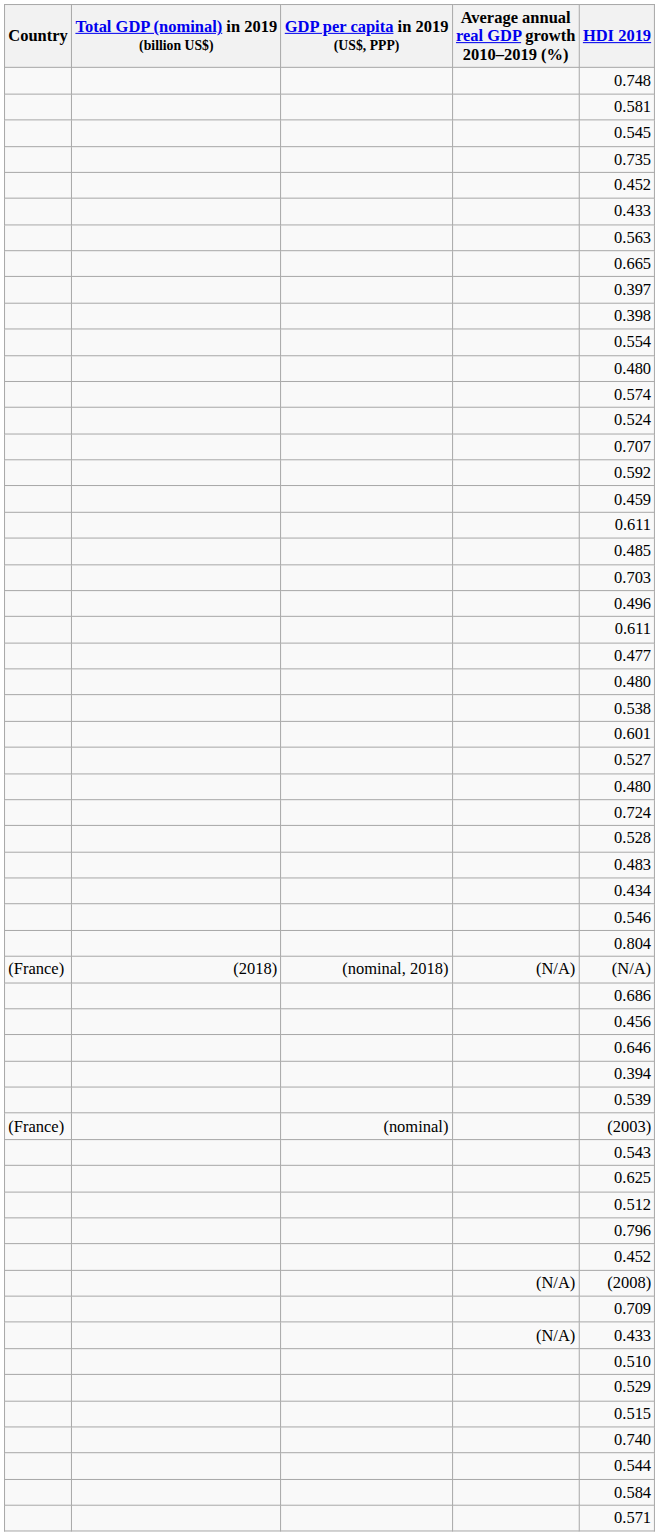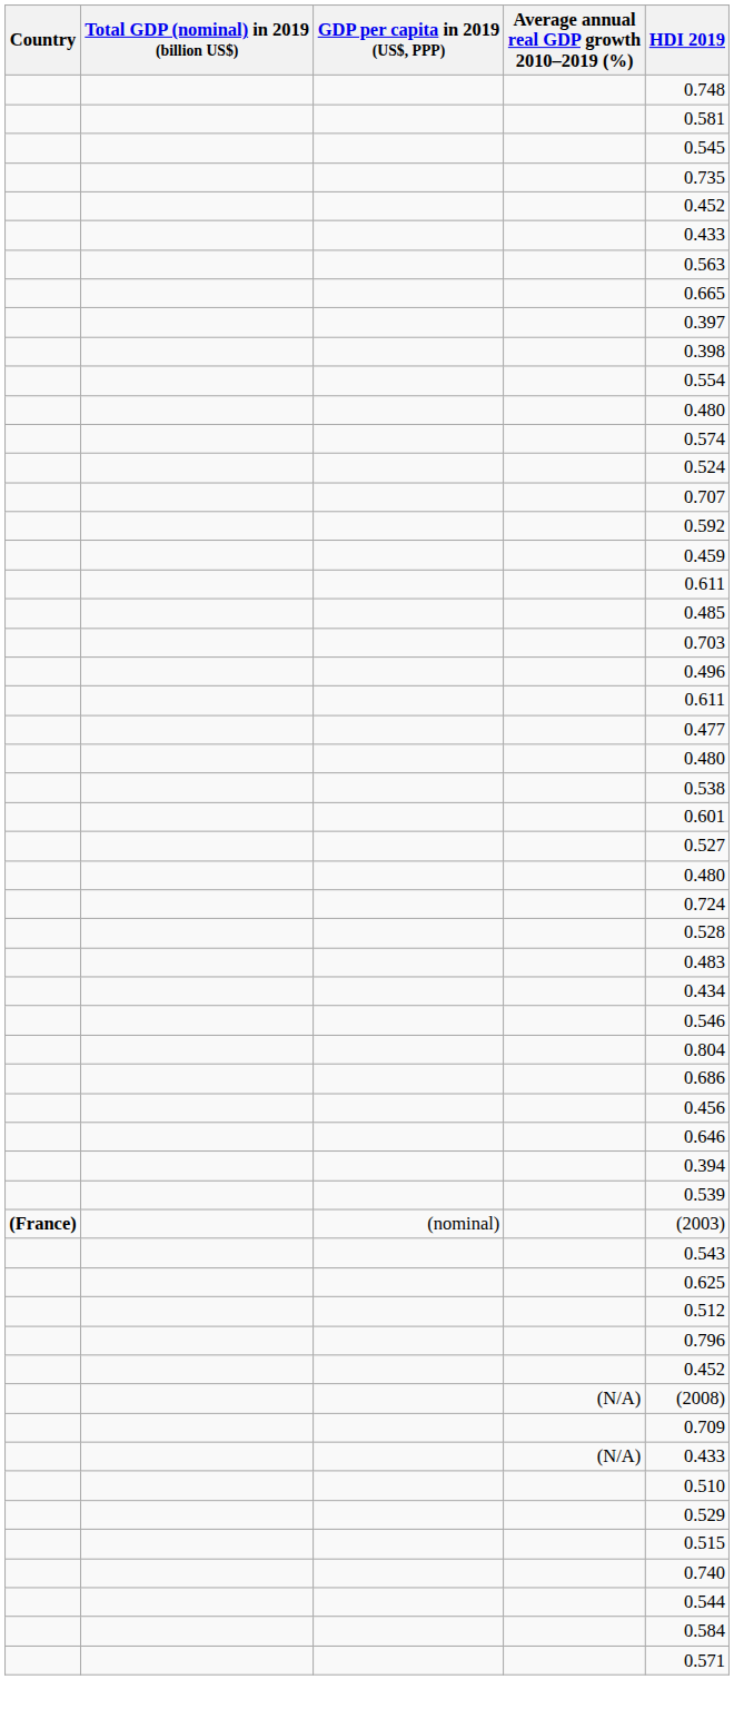 <table class="wikitable sortable static-row-numbers static-row-header-text" style="font-size:100%;text-align: right">
 <tr>
 <th>Country</th>
 <th><a href='#'>Total GDP (nominal)</a> in 2019<br> <small>(billion US$)</small></th>
 <th><a href='#'>GDP per capita</a> in 2019<br> <small>(US$, PPP)</small></th>
 <th>Average annual<br><a href='#'>real GDP</a> growth <br>2010–2019 (%)</th>
 <th><a href='#'>HDI 2019</a></th>
 </tr>
 <tr>
 <td style="text-align:left;"></td>
 <td></td>
 <td></td>
 <td></td>
 <td>0.748</td>
 </tr>
 <tr>
 <td style="text-align:left;"></td>
 <td></td>
 <td></td>
 <td></td>
 <td>0.581</td>
 </tr>
 <tr>
 <td style="text-align:left;"></td>
 <td></td>
 <td></td>
 <td></td>
 <td>0.545</td>
 </tr>
 <tr>
 <td style="text-align:left;"></td>
 <td></td>
 <td></td>
 <td></td>
 <td>0.735</td>
 </tr>
 <tr>
 <td style="text-align:left;"></td>
 <td></td>
 <td></td>
 <td></td>
 <td>0.452</td>
 </tr>
 <tr>
 <td style="text-align:left;"></td>
 <td></td>
 <td></td>
 <td></td>
 <td>0.433</td>
 </tr>
 <tr>
 <td style="text-align:left;"></td>
 <td></td>
 <td></td>
 <td></td>
 <td>0.563</td>
 </tr>
 <tr>
 <td style="text-align:left;"></td>
 <td></td>
 <td></td>
 <td></td>
 <td>0.665</td>
 </tr>
 <tr>
 <td style="text-align:left;"></td>
 <td></td>
 <td></td>
 <td></td>
 <td>0.397</td>
 </tr>
 <tr>
 <td style="text-align:left;"></td>
 <td></td>
 <td></td>
 <td></td>
 <td>0.398</td>
 </tr>
 <tr>
 <td style="text-align:left;"></td>
 <td></td>
 <td></td>
 <td></td>
 <td>0.554</td>
 </tr>
 <tr>
 <td style="text-align:left;"></td>
 <td></td>
 <td></td>
 <td></td>
 <td>0.480</td>
 </tr>
 <tr>
 <td style="text-align:left;"></td>
 <td></td>
 <td></td>
 <td></td>
 <td>0.574</td>
 </tr>
 <tr>
 <td style="text-align:left;"></td>
 <td></td>
 <td></td>
 <td></td>
 <td>0.524</td>
 </tr>
 <tr>
 <td style="text-align:left;"></td>
 <td></td>
 <td></td>
 <td></td>
 <td>0.707</td>
 </tr>
 <tr>
 <td style="text-align:left;"></td>
 <td></td>
 <td></td>
 <td></td>
 <td>0.592</td>
 </tr>
 <tr>
 <td style="text-align:left;"></td>
 <td></td>
 <td></td>
 <td></td>
 <td>0.459</td>
 </tr>
 <tr>
 <td style="text-align:left;"></td>
 <td></td>
 <td></td>
 <td></td>
 <td>0.611</td>
 </tr>
 <tr>
 <td style="text-align:left;"></td>
 <td></td>
 <td></td>
 <td></td>
 <td>0.485</td>
 </tr>
 <tr>
 <td style="text-align:left;"></td>
 <td></td>
 <td></td>
 <td></td>
 <td>0.703</td>
 </tr>
 <tr>
 <td style="text-align:left;"></td>
 <td></td>
 <td></td>
 <td></td>
 <td>0.496</td>
 </tr>
 <tr>
 <td style="text-align:left;"></td>
 <td></td>
 <td></td>
 <td></td>
 <td>0.611</td>
 </tr>
 <tr>
 <td style="text-align:left;"></td>
 <td></td>
 <td></td>
 <td></td>
 <td>0.477</td>
 </tr>
 <tr>
 <td style="text-align:left;"></td>
 <td></td>
 <td></td>
 <td></td>
 <td>0.480</td>
 </tr>
 <tr>
 <td style="text-align:left;"></td>
 <td></td>
 <td></td>
 <td></td>
 <td>0.538</td>
 </tr>
 <tr>
 <td style="text-align:left;"></td>
 <td></td>
 <td></td>
 <td></td>
 <td>0.601</td>
 </tr>
 <tr>
 <td style="text-align:left;"></td>
 <td></td>
 <td></td>
 <td></td>
 <td>0.527</td>
 </tr>
 <tr>
 <td style="text-align:left;"></td>
 <td></td>
 <td></td>
 <td></td>
 <td>0.480</td>
 </tr>
 <tr>
 <td style="text-align:left;"></td>
 <td></td>
 <td></td>
 <td></td>
 <td>0.724</td>
 </tr>
 <tr>
 <td style="text-align:left;"></td>
 <td></td>
 <td></td>
 <td></td>
 <td>0.528</td>
 </tr>
 <tr>
 <td style="text-align:left;"></td>
 <td></td>
 <td></td>
 <td></td>
 <td>0.483</td>
 </tr>
 <tr>
 <td style="text-align:left;"></td>
 <td></td>
 <td></td>
 <td></td>
 <td>0.434</td>
 </tr>
 <tr>
 <td style="text-align:left;"></td>
 <td></td>
 <td></td>
 <td></td>
 <td>0.546</td>
 </tr>
 <tr>
 <td style="text-align:left;"></td>
 <td></td>
 <td></td>
 <td></td>
 <td>0.804</td>
 </tr>
 <tr>
-<td style="text-align:left;"> (France)</td>
-<td> (2018)</td>
-<td> (nominal, 2018)</td>
-<td>(N/A)</td>
-<td>(N/A)</td>
-</tr>
-<tr>
 <td style="text-align:left;"></td>
 <td></td>
 <td></td>
 <td></td>
 <td>0.686</td>
 </tr>
 <tr>
 <td style="text-align:left;"></td>
 <td></td>
 <td></td>
 <td></td>
 <td>0.456</td>
 </tr>
 <tr>
 <td style="text-align:left;"></td>
 <td></td>
 <td></td>
 <td></td>
 <td>0.646</td>
 </tr>
 <tr>
 <td style="text-align:left;"></td>
 <td></td>
 <td></td>
 <td></td>
 <td>0.394</td>
 </tr>
 <tr>
 <td style="text-align:left;"></td>
 <td></td>
 <td></td>
 <td></td>
 <td>0.539</td>
 </tr>
 <tr>
-<td style="text-align:left;"> (France)</td>
+<td style="text-align:left;"><strong> (France)</strong></td>
 <td></td>
 <td> (nominal)</td>
 <td></td>
 <td> (2003)</td>
 </tr>
 <tr>
 <td style="text-align:left;"></td>
 <td></td>
 <td></td>
 <td></td>
 <td>0.543</td>
 </tr>
 <tr>
 <td style="text-align:left;"></td>
 <td></td>
 <td></td>
 <td></td>
 <td>0.625</td>
 </tr>
 <tr>
 <td style="text-align:left;"></td>
 <td></td>
 <td></td>
 <td></td>
 <td>0.512</td>
 </tr>
 <tr>
 <td style="text-align:left;"></td>
 <td></td>
 <td></td>
 <td></td>
 <td>0.796</td>
 </tr>
 <tr>
 <td style="text-align:left;"></td>
 <td></td>
 <td></td>
 <td></td>
 <td>0.452</td>
 </tr>
 <tr>
 <td style="text-align:left;"></td>
 <td></td>
 <td></td>
 <td>(N/A)</td>
 <td> (2008)</td>
 </tr>
 <tr>
 <td style="text-align:left;"></td>
 <td></td>
 <td></td>
 <td></td>
 <td>0.709</td>
 </tr>
 <tr>
 <td style="text-align:left;"></td>
 <td></td>
 <td></td>
 <td>(N/A)</td>
 <td>0.433</td>
 </tr>
 <tr>
 <td style="text-align:left;"></td>
 <td></td>
 <td></td>
 <td></td>
 <td>0.510</td>
 </tr>
 <tr>
 <td style="text-align:left;"></td>
 <td></td>
 <td></td>
 <td></td>
 <td>0.529</td>
 </tr>
 <tr>
 <td style="text-align:left;"></td>
 <td></td>
 <td></td>
 <td></td>
 <td>0.515</td>
 </tr>
 <tr>
 <td style="text-align:left;"></td>
 <td></td>
 <td></td>
 <td></td>
 <td>0.740</td>
 </tr>
 <tr>
 <td style="text-align:left;"></td>
 <td></td>
 <td></td>
 <td></td>
 <td>0.544</td>
 </tr>
 <tr>
 <td style="text-align:left;"></td>
 <td></td>
 <td></td>
 <td></td>
 <td>0.584</td>
 </tr>
 <tr>
 <td style="text-align:left;"></td>
 <td></td>
 <td></td>
 <td></td>
 <td>0.571<br></td>
 </tr>
 </table>
